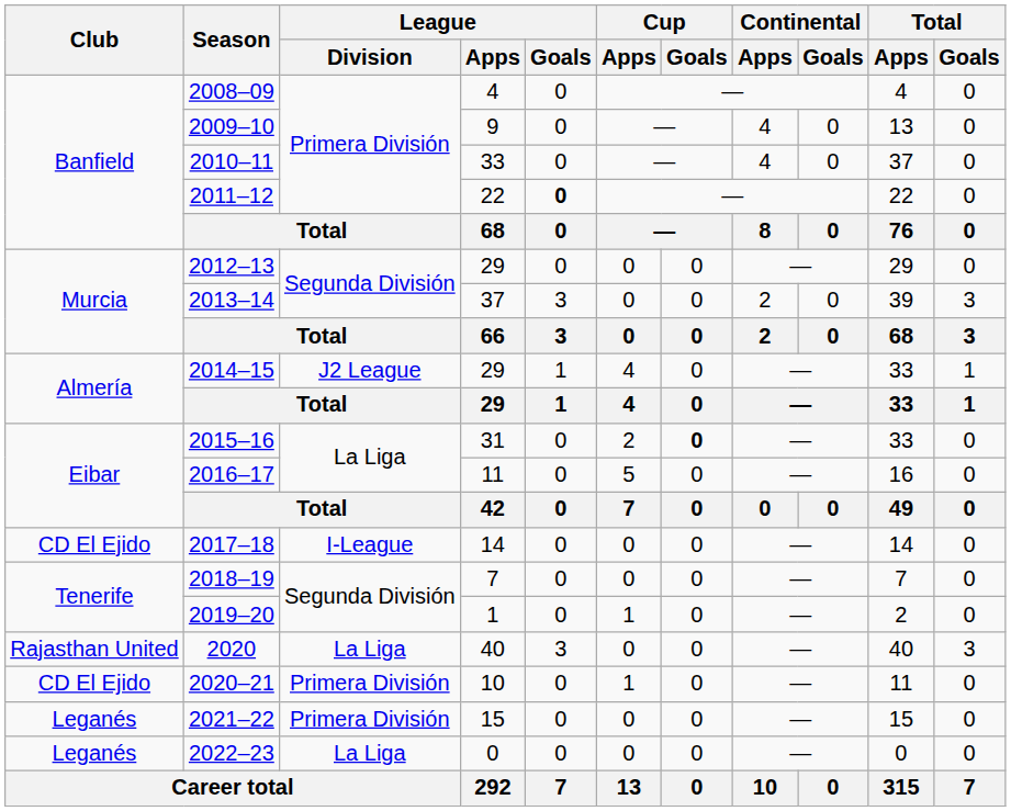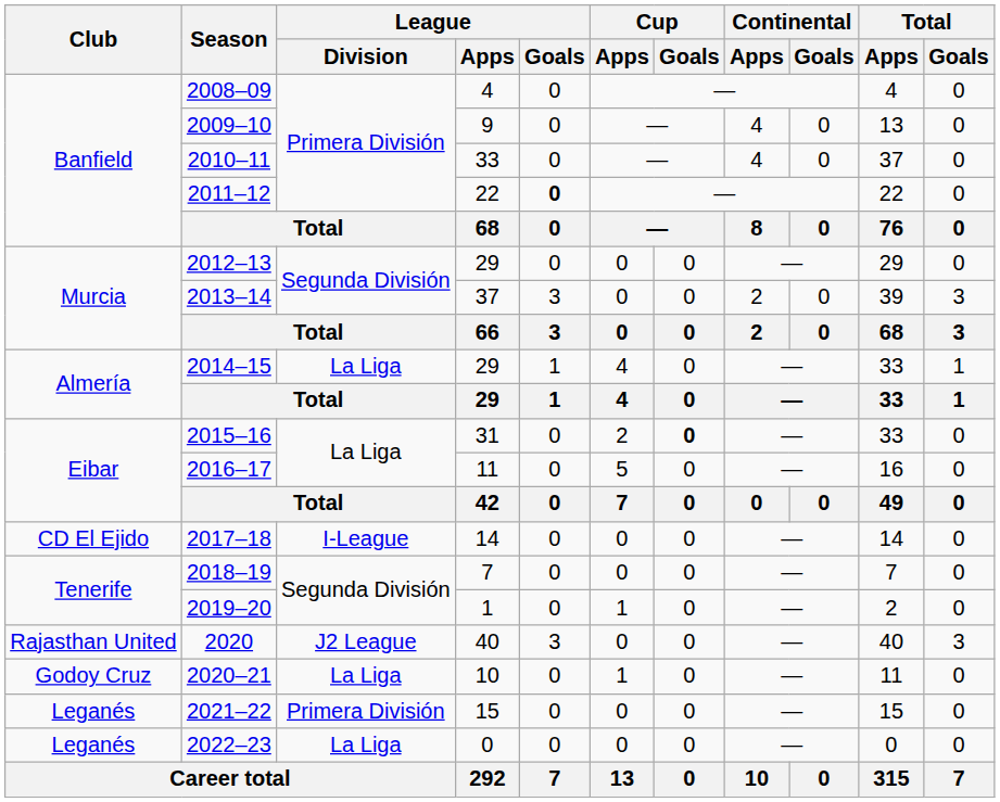 <table class="wikitable" style="text-align: center">
 <tr>
 <th rowspan="2">Club</th>
 <th rowspan="2">Season</th>
 <th colspan="3">League</th>
 <th colspan="2">Cup</th>
 <th colspan="2">Continental</th>
 <th colspan="2">Total</th>
 </tr>
 <tr>
 <th>Division</th>
 <th>Apps</th>
 <th>Goals</th>
 <th>Apps</th>
 <th>Goals</th>
 <th>Apps</th>
 <th>Goals</th>
 <th>Apps</th>
 <th>Goals</th>
 </tr>
 <tr>
 <td rowspan=5><a href='#'>Banfield</a></td>
 <td><a href='#'>2008–09</a></td>
 <td rowspan=4><a href='#'>Primera División</a></td>
 <td>4</td>
 <td>0</td>
 <td colspan=4>—</td>
 <td>4</td>
 <td>0</td>
 </tr>
 <tr>
 <td><a href='#'>2009–10</a></td>
 <td>9</td>
 <td>0</td>
 <td colspan=2>—</td>
 <td>4</td>
 <td>0</td>
 <td>13</td>
 <td>0</td>
 </tr>
 <tr>
 <td><a href='#'>2010–11</a></td>
 <td>33</td>
 <td>0</td>
 <td colspan=2>—</td>
 <td>4</td>
 <td>0</td>
 <td>37</td>
 <td>0</td>
 </tr>
 <tr>
 <td><a href='#'>2011–12</a></td>
 <td>22</td>
 <td><strong>0</strong></td>
 <td colspan=4>—</td>
 <td>22</td>
 <td>0</td>
 </tr>
 <tr>
 <th colspan=2>Total</th>
 <th>68</th>
 <th>0</th>
 <th colspan=2>—</th>
 <th>8</th>
 <th>0</th>
 <th>76</th>
 <th>0</th>
 </tr>
 <tr>
 <td rowspan=3><a href='#'>Murcia</a></td>
 <td><a href='#'>2012–13</a></td>
 <td rowspan=2><a href='#'>Segunda División</a></td>
 <td>29</td>
 <td>0</td>
 <td>0</td>
 <td>0</td>
 <td colspan=2>—</td>
 <td>29</td>
 <td>0</td>
 </tr>
 <tr>
 <td><a href='#'>2013–14</a></td>
 <td>37</td>
 <td>3</td>
 <td>0</td>
 <td>0</td>
 <td>2</td>
 <td>0</td>
 <td>39</td>
 <td>3</td>
 </tr>
 <tr>
 <th colspan=2>Total</th>
 <th>66</th>
 <th>3</th>
 <th>0</th>
 <th>0</th>
 <th>2</th>
 <th>0</th>
 <th>68</th>
 <th>3</th>
 </tr>
 <tr>
 <td rowspan=2><a href='#'>Almería</a></td>
 <td><a href='#'>2014–15</a></td>
-<td rowspan="1"><a href='#'>J2 League</a></td>
+<td><a href='#'>La Liga</a></td>
 <td>29</td>
 <td>1</td>
 <td>4</td>
 <td>0</td>
 <td colspan=2>—</td>
 <td>33</td>
 <td>1</td>
 </tr>
 <tr>
 <th colspan=2>Total</th>
 <th>29</th>
 <th>1</th>
 <th>4</th>
 <th>0</th>
 <th colspan=2>—</th>
 <th>33</th>
 <th>1</th>
 </tr>
 <tr>
 <td rowspan=3><a href='#'>Eibar</a></td>
 <td><a href='#'>2015–16</a></td>
 <td rowspan=2>La Liga</td>
 <td>31</td>
 <td>0</td>
 <td>2</td>
 <td><strong>0</strong></td>
 <td colspan=2>—</td>
 <td>33</td>
 <td>0</td>
 </tr>
 <tr>
 <td><a href='#'>2016–17</a></td>
 <td>11</td>
 <td>0</td>
 <td>5</td>
 <td>0</td>
 <td colspan=2>—</td>
 <td>16</td>
 <td>0</td>
 </tr>
 <tr>
 <th colspan=2>Total</th>
 <th>42</th>
 <th>0</th>
 <th>7</th>
 <th>0</th>
 <th>0</th>
 <th>0</th>
 <th>49</th>
 <th>0</th>
 </tr>
 <tr>
 <td rowspan="1"><a href='#'>CD El Ejido</a></td>
 <td><a href='#'>2017–18</a></td>
 <td rowspan="1"><a href='#'>I-League</a></td>
 <td>14</td>
 <td>0</td>
 <td>0</td>
 <td>0</td>
 <td colspan=2>—</td>
 <td>14</td>
 <td>0</td>
 </tr>
 <tr>
 <td rowspan="2"><a href='#'>Tenerife</a></td>
 <td><a href='#'>2018–19</a></td>
 <td rowspan="2">Segunda División</td>
 <td>7</td>
 <td>0</td>
 <td>0</td>
 <td>0</td>
 <td colspan="2">—</td>
 <td>7</td>
 <td>0</td>
 </tr>
 <tr>
 <td><a href='#'>2019–20</a></td>
 <td>1</td>
 <td>0</td>
 <td>1</td>
 <td>0</td>
 <td colspan="2">—</td>
 <td>2</td>
 <td>0</td>
 </tr>
 <tr>
 <td rowspan="1"><a href='#'>Rajasthan United</a></td>
 <td><a href='#'>2020</a></td>
-<td><a href='#'>La Liga</a></td>
+<td rowspan="1"><a href='#'>J2 League</a></td>
 <td>40</td>
 <td>3</td>
 <td>0</td>
 <td>0</td>
 <td colspan="2">—</td>
 <td>40</td>
 <td>3</td>
 </tr>
 <tr>
-<td rowspan="1"><a href='#'>CD El Ejido</a></td>
+<td rowspan="1"><a href='#'>Godoy Cruz</a></td>
 <td><a href='#'>2020–21</a></td>
-<td rowspan="1"><a href='#'>Primera División</a></td>
+<td><a href='#'>La Liga</a></td>
 <td>10</td>
 <td>0</td>
 <td>1</td>
 <td>0</td>
 <td colspan="2">—</td>
 <td>11</td>
 <td>0</td>
 </tr>
 <tr>
 <td><a href='#'>Leganés</a></td>
 <td><a href='#'>2021–22</a></td>
 <td rowspan="1"><a href='#'>Primera División</a></td>
 <td>15</td>
 <td>0</td>
 <td>0</td>
 <td>0</td>
 <td colspan="2">—</td>
 <td>15</td>
 <td>0</td>
 </tr>
 <tr>
 <td><a href='#'>Leganés</a></td>
 <td><a href='#'>2022–23</a></td>
 <td><a href='#'>La Liga</a></td>
 <td>0</td>
 <td>0</td>
 <td>0</td>
 <td>0</td>
 <td colspan="2">—</td>
 <td>0</td>
 <td>0</td>
 </tr>
 <tr>
 <th colspan="3">Career total</th>
 <th>292</th>
 <th>7</th>
 <th>13</th>
 <th>0</th>
 <th>10</th>
 <th>0</th>
 <th>315</th>
 <th>7</th>
 </tr>
 </table>
